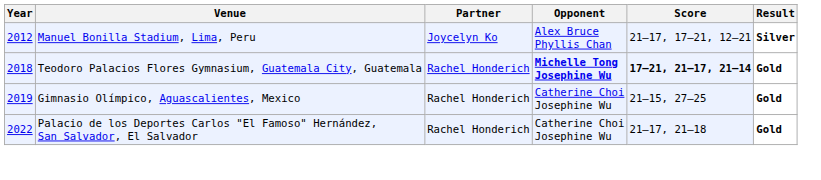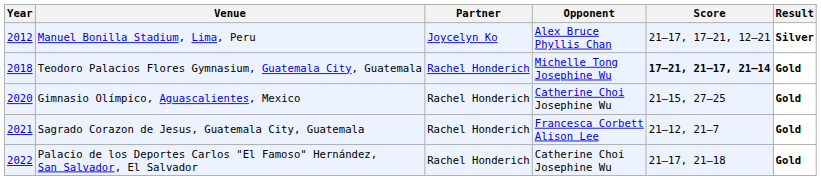 <table class="sortable wikitable" style="font-size: 90%;">
 <tr>
 <th>Year</th>
 <th>Venue</th>
 <th>Partner</th>
 <th>Opponent</th>
 <th>Score</th>
 <th>Result</th>
 </tr>
 <tr style="background:#ECF2FF">
 <td align="center"><a href='#'>2012</a></td>
 <td align="left"><a href='#'>Manuel Bonilla Stadium</a>, <a href='#'>Lima</a>, Peru</td>
 <td align="left"> <a href='#'>Joycelyn Ko</a></td>
 <td align="left"> <a href='#'>Alex Bruce</a><br> <a href='#'>Phyllis Chan</a></td>
 <td align="left">21–17, 17–21, 12–21</td>
 <td style="text-align:left; background:white"> <strong>Silver</strong></td>
 </tr>
 <tr style="background:#ECF2FF">
 <td align="center"><a href='#'>2018</a></td>
 <td align="left">Teodoro Palacios Flores Gymnasium, <a href='#'>Guatemala City</a>, Guatemala</td>
 <td align="left"> <a href='#'>Rachel Honderich</a></td>
-<td align="left"><strong> <a href='#'>Michelle Tong</a><br> <a href='#'>Josephine Wu</a></strong></td>
+<td align="left"> <a href='#'>Michelle Tong</a><br> <a href='#'>Josephine Wu</a></td>
 <td align="left"><strong>17–21, 21–17, 21–14</strong></td>
 <td style="text-align:left; background:white"> <strong>Gold</strong></td>
 </tr>
 <tr style="background:#ECF2FF">
-<td align="center"><a href='#'>2019</a></td>
+<td align="center"><a href='#'>2020</a></td>
 <td align="left">Gimnasio Olímpico, <a href='#'>Aguascalientes</a>, Mexico</td>
 <td align="left"> Rachel Honderich</td>
 <td align="left"> <a href='#'>Catherine Choi</a><br> Josephine Wu</td>
 <td align="left">21–15, 27–25</td>
+<td style="text-align:left; background:white"> <strong>Gold</strong></td>
+</tr>
+<tr style="background:#ECF2FF">
+<td align="center"><a href='#'>2021</a></td>
+<td align="left">Sagrado Corazon de Jesus, Guatemala City, Guatemala</td>
+<td align="left"> Rachel Honderich</td>
+<td align="left"> <a href='#'>Francesca Corbett</a><br> <a href='#'>Alison Lee</a></td>
+<td align="left">21–12, 21–7</td>
 <td style="text-align:left; background:white"> <strong>Gold</strong></td>
 </tr>
 <tr style="background:#ECF2FF">
 <td align="center"><a href='#'>2022</a></td>
 <td align="left">Palacio de los Deportes Carlos "El Famoso" Hernández,<br><a href='#'>San Salvador</a>, El Salvador</td>
 <td align="left"> Rachel Honderich</td>
 <td align="left"> Catherine Choi<br> Josephine Wu</td>
 <td align="left">21–17, 21–18</td>
 <td style="text-align:left; background:white"> <strong>Gold</strong></td>
 </tr>
 </table>
